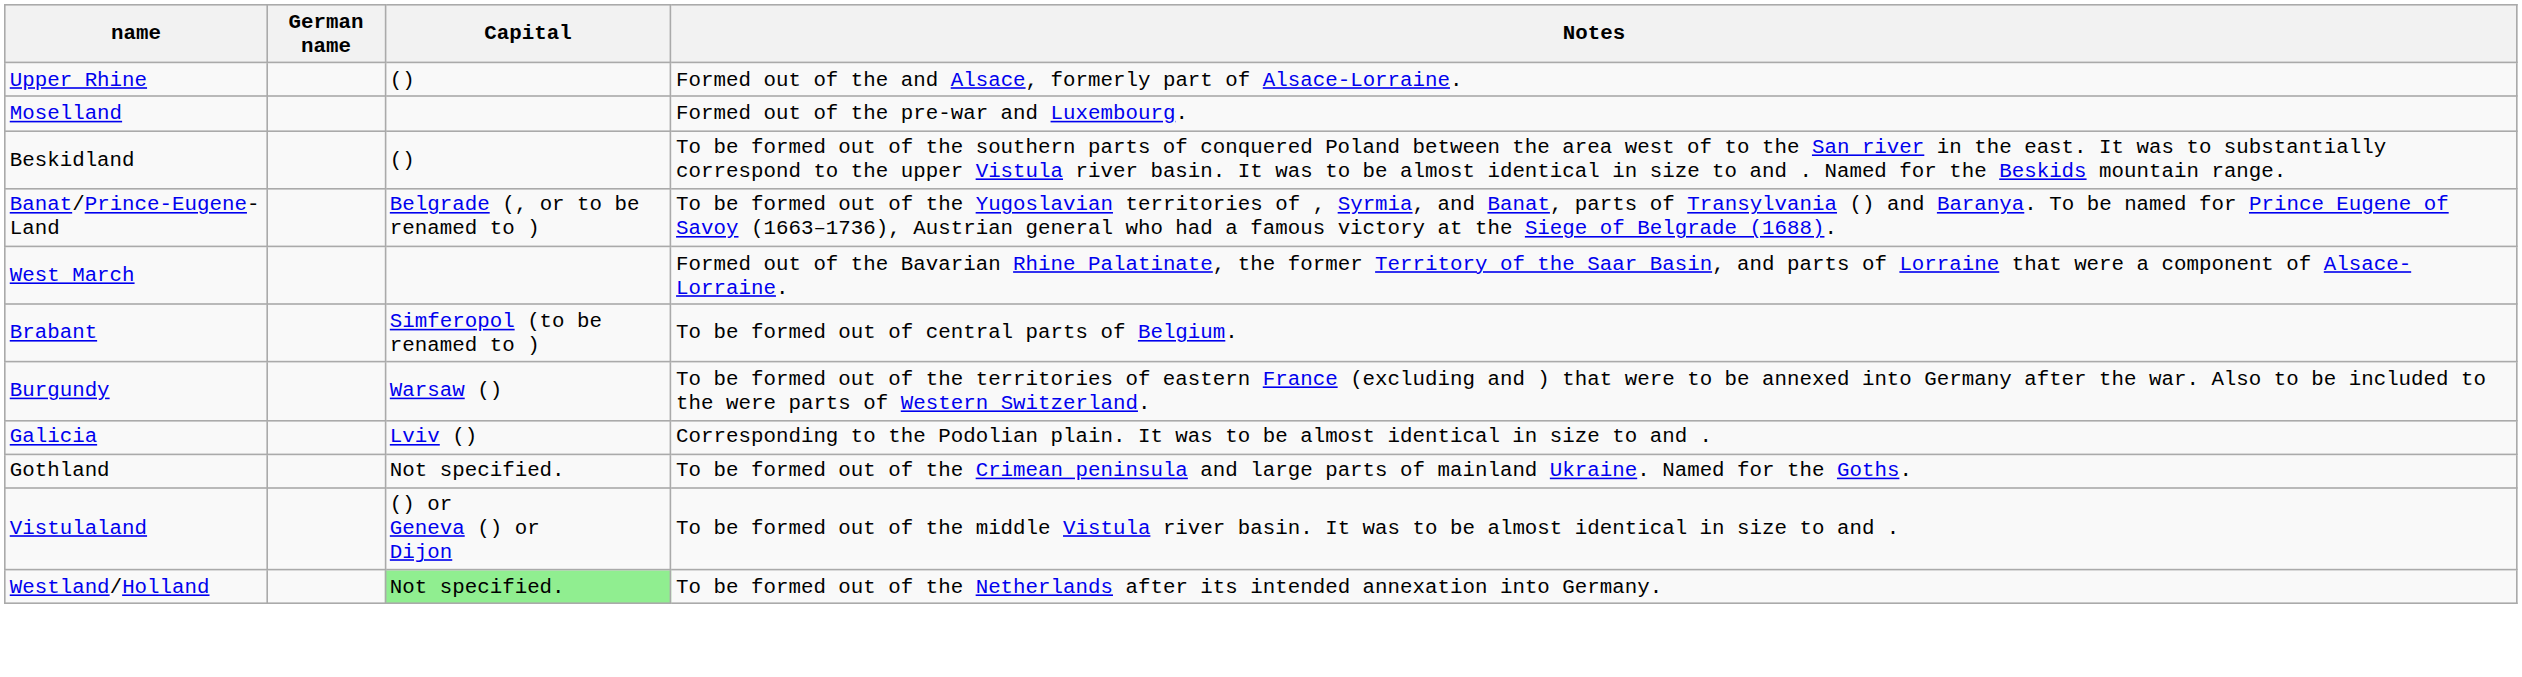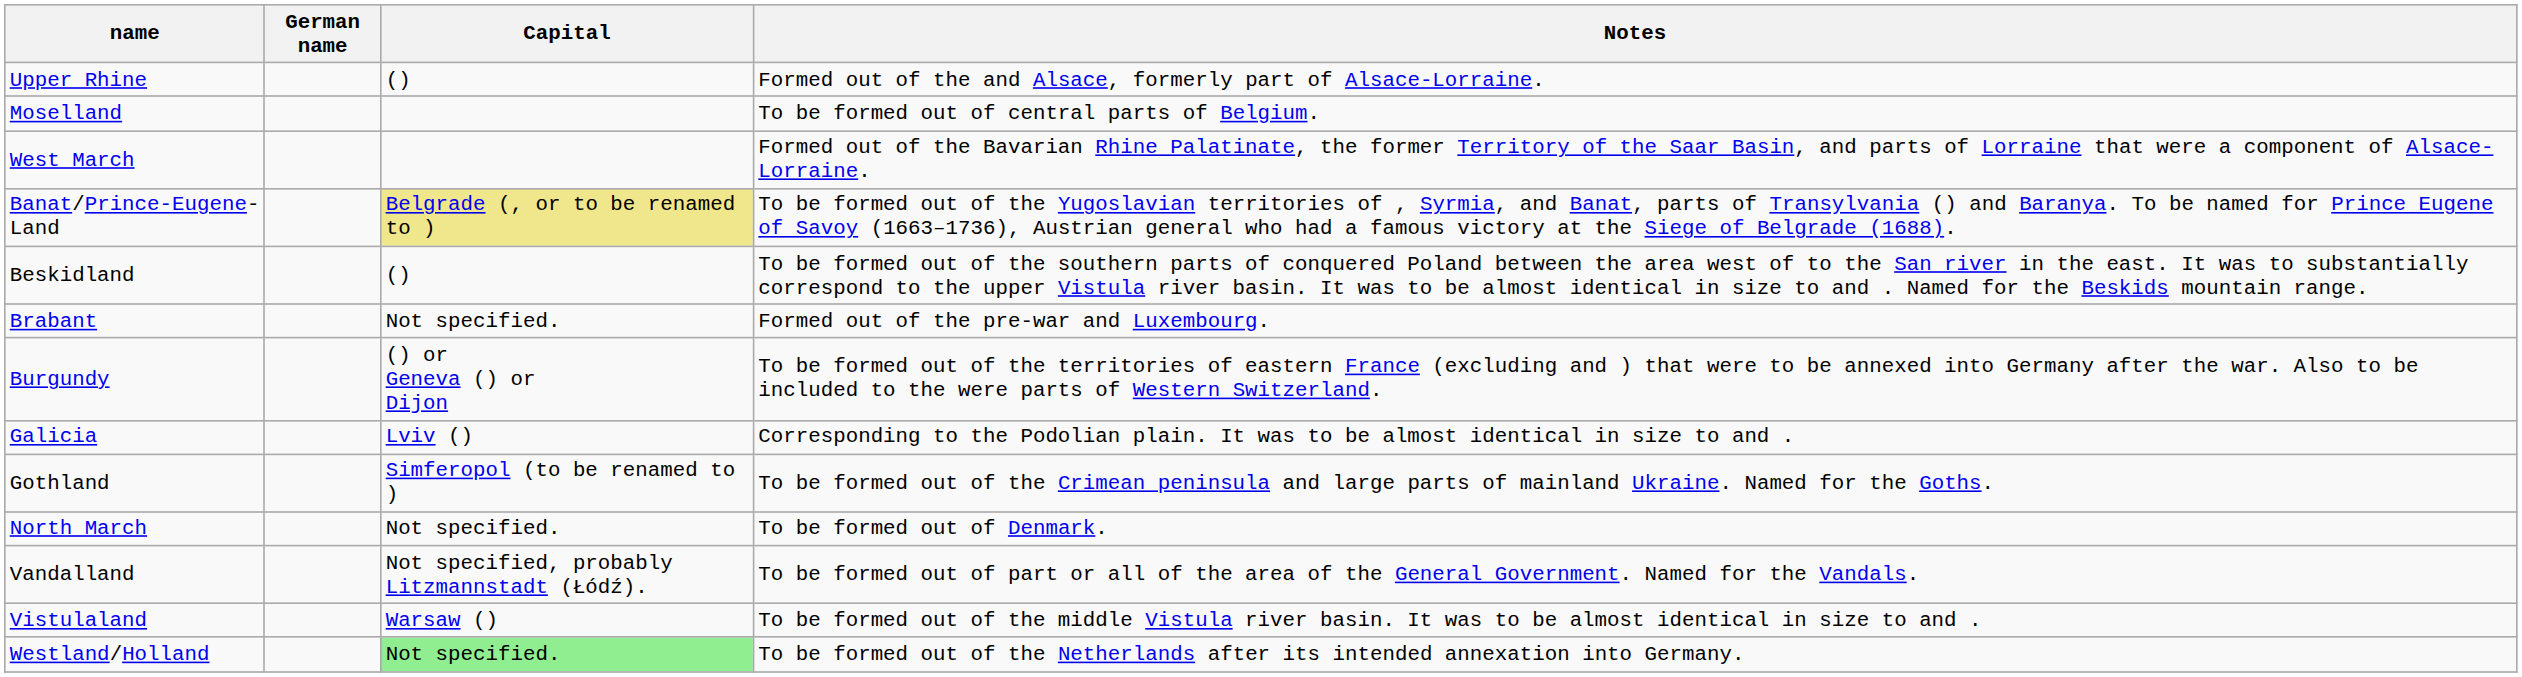 <table class="wikitable">
 <tr>
 <th scope="col"> name</th>
 <th scope="col">German name</th>
 <th scope="col">Capital</th>
 <th scope="col">Notes</th>
 </tr>
 <tr>
 <td><a href='#'>Upper Rhine</a></td>
 <td></td>
 <td> ()</td>
 <td>Formed out of the  and <a href='#'>Alsace</a>, formerly part of <a href='#'>Alsace-Lorraine</a>.</td>
 </tr>
 <tr>
 <td><a href='#'>Moselland</a></td>
 <td></td>
 <td></td>
-<td>Formed out of the pre-war  and <a href='#'>Luxembourg</a>.</td>
+<td>To be formed out of central parts of <a href='#'>Belgium</a>.</td>
+</tr>
+<tr>
+<td><a href='#'>West March</a></td>
+<td></td>
+<td></td>
+<td>Formed out of the Bavarian <a href='#'>Rhine Palatinate</a>, the former <a href='#'>Territory of the Saar Basin</a>, and parts of <a href='#'>Lorraine</a> that were a component of <a href='#'>Alsace-Lorraine</a>.</td>
+</tr>
+<tr>
+<td><a href='#'>Banat</a>/<a href='#'>Prince-Eugene</a>-Land</td>
+<td></td>
+<td style="background: khaki;"><a href='#'>Belgrade</a> (, or to be renamed to )</td>
+<td>To be formed out of the <a href='#'>Yugoslavian</a> territories of , <a href='#'>Syrmia</a>, and <a href='#'>Banat</a>, parts of <a href='#'>Transylvania</a> () and <a href='#'>Baranya</a>. To be named for <a href='#'>Prince Eugene of Savoy</a> (1663–1736), Austrian general who had a famous victory at the <a href='#'>Siege of Belgrade (1688)</a>.</td>
 </tr>
 <tr>
 <td>Beskidland</td>
 <td></td>
 <td> ()</td>
 <td>To be formed out of the southern parts of conquered Poland between the area west of  to the <a href='#'>San river</a> in the east. It was to substantially correspond to the upper <a href='#'>Vistula</a> river basin. It was to be almost identical in size to  and . Named for the <a href='#'>Beskids</a> mountain range.</td>
 </tr>
 <tr>
-<td><a href='#'>Banat</a>/<a href='#'>Prince-Eugene</a>-Land</td>
-<td></td>
-<td><a href='#'>Belgrade</a> (, or to be renamed to )</td>
-<td>To be formed out of the <a href='#'>Yugoslavian</a> territories of , <a href='#'>Syrmia</a>, and <a href='#'>Banat</a>, parts of <a href='#'>Transylvania</a> () and <a href='#'>Baranya</a>. To be named for <a href='#'>Prince Eugene of Savoy</a> (1663–1736), Austrian general who had a famous victory at the <a href='#'>Siege of Belgrade (1688)</a>.</td>
-</tr>
-<tr>
-<td><a href='#'>West March</a></td>
-<td></td>
-<td></td>
-<td>Formed out of the Bavarian <a href='#'>Rhine Palatinate</a>, the former <a href='#'>Territory of the Saar Basin</a>, and parts of <a href='#'>Lorraine</a> that were a component of <a href='#'>Alsace-Lorraine</a>.</td>
-</tr>
-<tr>
 <td><a href='#'>Brabant</a></td>
 <td></td>
-<td><a href='#'>Simferopol</a> (to be renamed to )</td>
-<td>To be formed out of central parts of <a href='#'>Belgium</a>.</td>
+<td>Not specified.</td>
+<td>Formed out of the pre-war  and <a href='#'>Luxembourg</a>.</td>
 </tr>
 <tr>
 <td><a href='#'>Burgundy</a></td>
 <td></td>
-<td><a href='#'>Warsaw</a> ()</td>
+<td> () or <br><a href='#'>Geneva</a> () or <br><a href='#'>Dijon</a></td>
 <td>To be formed out of the territories of eastern <a href='#'>France</a> (excluding  and ) that were to be annexed into Germany after the war. Also to be included to the  were parts of <a href='#'>Western Switzerland</a>.</td>
 </tr>
 <tr>
 <td><a href='#'>Galicia</a></td>
 <td></td>
 <td><a href='#'>Lviv</a> ()</td>
 <td>Corresponding to the Podolian plain. It was to be almost identical in size to  and .</td>
 </tr>
 <tr>
 <td>Gothland</td>
 <td></td>
+<td><a href='#'>Simferopol</a> (to be renamed to )</td>
+<td>To be formed out of the <a href='#'>Crimean peninsula</a> and large parts of mainland <a href='#'>Ukraine</a>. Named for the <a href='#'>Goths</a>.</td>
+</tr>
+<tr>
+<td><a href='#'>North March</a></td>
+<td></td>
 <td>Not specified.</td>
-<td>To be formed out of the <a href='#'>Crimean peninsula</a> and large parts of mainland <a href='#'>Ukraine</a>. Named for the <a href='#'>Goths</a>.</td>
+<td>To be formed out of <a href='#'>Denmark</a>.</td>
+</tr>
+<tr>
+<td>Vandalland</td>
+<td></td>
+<td>Not specified, probably <a href='#'>Litzmannstadt</a> (Łódź).</td>
+<td>To be formed out of part or all of the area of the <a href='#'>General Government</a>. Named for the <a href='#'>Vandals</a>.</td>
 </tr>
 <tr>
 <td><a href='#'>Vistulaland</a></td>
 <td></td>
-<td> () or <br><a href='#'>Geneva</a> () or <br><a href='#'>Dijon</a></td>
+<td><a href='#'>Warsaw</a> ()</td>
 <td>To be formed out of the middle <a href='#'>Vistula</a> river basin. It was to be almost identical in size to  and .</td>
 </tr>
 <tr>
 <td><a href='#'>Westland</a>/<a href='#'>Holland</a></td>
 <td></td>
 <td style="background: lightgreen;">Not specified.</td>
 <td>To be formed out of the <a href='#'>Netherlands</a> after its intended annexation into Germany.</td>
 </tr>
 </table>
